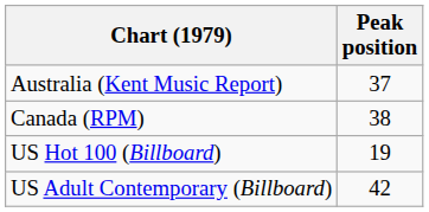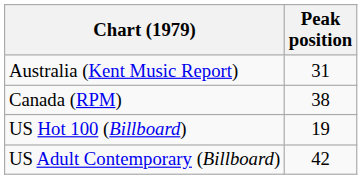 <table class="wikitable sortable">
 <tr>
 <th>Chart (1979)</th>
 <th>Peak<br>position</th>
 </tr>
 <tr>
 <td>Australia (<a href='#'>Kent Music Report</a>)</td>
-<td align="center">37</td>
+<td align="center">31</td>
 </tr>
 <tr>
 <td>Canada (<a href='#'>RPM</a>)</td>
 <td align="center">38</td>
 </tr>
 <tr>
 <td>US <a href='#'>Hot 100</a> (<em><a href='#'>Billboard</a></em>)</td>
 <td style="text-align:center;">19</td>
 </tr>
 <tr>
 <td>US <a href='#'>Adult Contemporary</a> (<em>Billboard</em>)</td>
 <td style="text-align:center;">42</td>
 </tr>
 </table>
